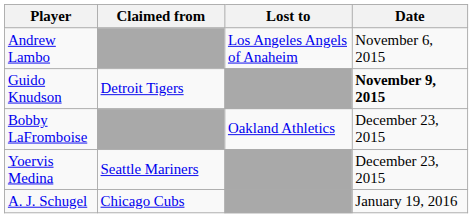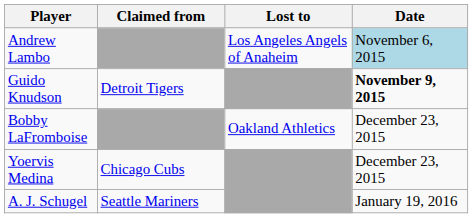 <table class="wikitable" style="width:80%;">
 <tr style="text-align:center; background:#ddd;">
 <th style="width:20%;">Player</th>
 <th style="width:27.5%;">Claimed from</th>
 <th style="width:27.5%;">Lost to</th>
 <th style="width:25%;">Date</th>
 </tr>
 <tr>
 <td><a href='#'>Andrew Lambo</a></td>
 <td style="background:darkgray;"></td>
 <td><a href='#'>Los Angeles Angels of Anaheim</a></td>
-<td>November 6, 2015</td>
+<td style="background: lightblue;">November 6, 2015</td>
 </tr>
 <tr>
 <td><a href='#'>Guido Knudson</a></td>
 <td><a href='#'>Detroit Tigers</a></td>
 <td style="background:darkgray;"></td>
 <td><strong>November 9, 2015</strong></td>
 </tr>
 <tr>
 <td><a href='#'>Bobby LaFromboise</a></td>
 <td style="background:darkgray;"></td>
 <td><a href='#'>Oakland Athletics</a></td>
 <td>December 23, 2015</td>
 </tr>
 <tr>
 <td><a href='#'>Yoervis Medina</a></td>
-<td><a href='#'>Seattle Mariners</a></td>
+<td><a href='#'>Chicago Cubs</a></td>
 <td style="background:darkgray;"></td>
 <td>December 23, 2015</td>
 </tr>
 <tr>
 <td><a href='#'>A. J. Schugel</a></td>
-<td><a href='#'>Chicago Cubs</a></td>
+<td><a href='#'>Seattle Mariners</a></td>
 <td style="background:darkgray;"></td>
 <td>January 19, 2016</td>
 </tr>
 </table>
